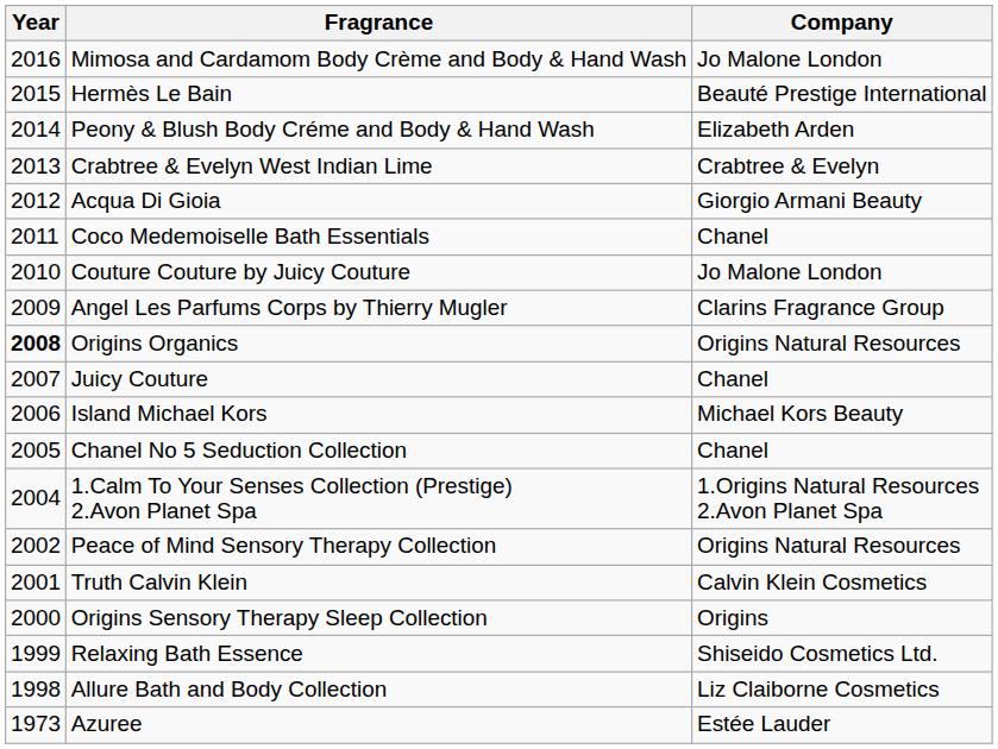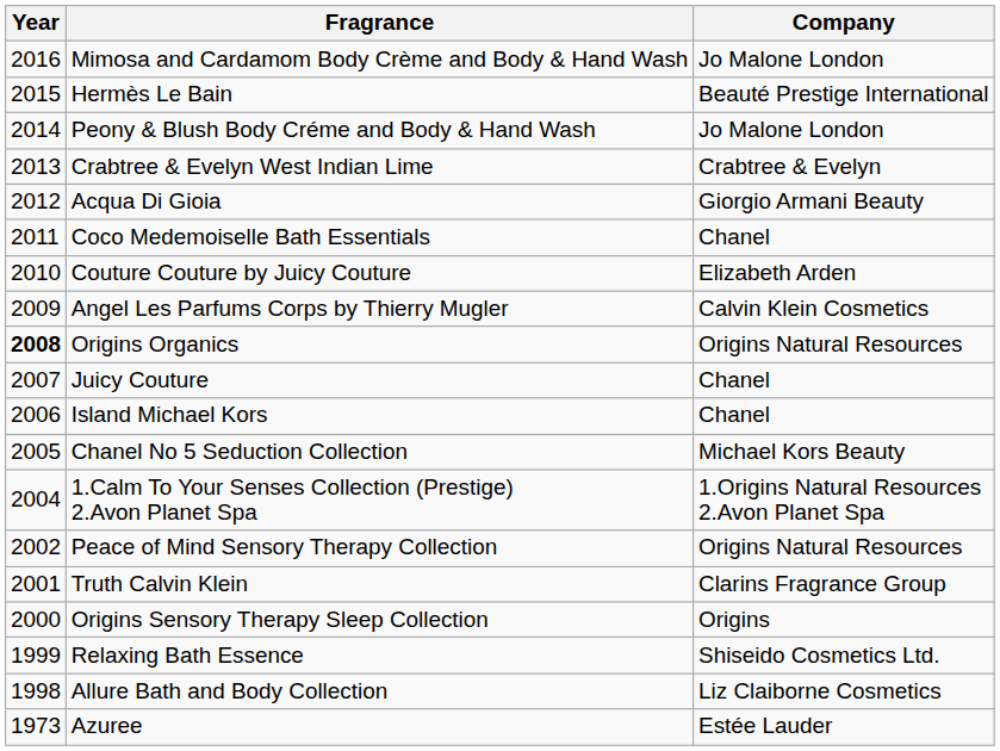 <table class="wikitable sortable">
 <tr>
 <th>Year</th>
 <th>Fragrance</th>
 <th>Company</th>
 </tr>
 <tr>
 <td>2016</td>
 <td>Mimosa and Cardamom Body Crème and Body & Hand Wash</td>
 <td>Jo Malone London</td>
 </tr>
 <tr>
 <td>2015</td>
 <td>Hermès Le Bain</td>
 <td>Beauté Prestige International</td>
 </tr>
 <tr>
 <td>2014</td>
 <td>Peony & Blush Body Créme and Body & Hand Wash</td>
-<td>Elizabeth Arden</td>
+<td>Jo Malone London</td>
 </tr>
 <tr>
 <td>2013</td>
 <td>Crabtree & Evelyn West Indian Lime</td>
 <td>Crabtree & Evelyn</td>
 </tr>
 <tr>
 <td>2012</td>
 <td>Acqua Di Gioia</td>
 <td>Giorgio Armani Beauty</td>
 </tr>
 <tr>
 <td>2011</td>
 <td>Coco Medemoiselle Bath Essentials</td>
 <td>Chanel</td>
 </tr>
 <tr>
 <td>2010</td>
 <td>Couture Couture by Juicy Couture</td>
-<td>Jo Malone London</td>
+<td>Elizabeth Arden</td>
 </tr>
 <tr>
 <td>2009</td>
 <td>Angel Les Parfums Corps by Thierry Mugler</td>
-<td>Clarins Fragrance Group</td>
+<td>Calvin Klein Cosmetics</td>
 </tr>
 <tr>
 <td><strong>2008</strong></td>
 <td>Origins Organics</td>
 <td>Origins Natural Resources</td>
 </tr>
 <tr>
 <td>2007</td>
 <td>Juicy Couture</td>
 <td>Chanel</td>
 </tr>
 <tr>
 <td>2006</td>
 <td>Island Michael Kors</td>
-<td>Michael Kors Beauty</td>
+<td>Chanel</td>
 </tr>
 <tr>
 <td>2005</td>
 <td>Chanel No 5 Seduction Collection</td>
-<td>Chanel</td>
+<td>Michael Kors Beauty</td>
 </tr>
 <tr>
 <td>2004</td>
 <td>1.Calm To Your Senses Collection (Prestige)<br>2.Avon Planet Spa</td>
 <td>1.Origins Natural Resources<br>2.Avon Planet Spa</td>
 </tr>
 <tr>
 <td>2002</td>
 <td>Peace of Mind Sensory Therapy Collection</td>
 <td>Origins Natural Resources</td>
 </tr>
 <tr>
 <td>2001</td>
 <td>Truth Calvin Klein</td>
-<td>Calvin Klein Cosmetics</td>
+<td>Clarins Fragrance Group</td>
 </tr>
 <tr>
 <td>2000</td>
 <td>Origins Sensory Therapy Sleep Collection</td>
 <td>Origins</td>
 </tr>
 <tr>
 <td>1999</td>
 <td>Relaxing Bath Essence</td>
 <td>Shiseido Cosmetics Ltd.</td>
 </tr>
 <tr>
 <td>1998</td>
 <td>Allure Bath and Body Collection</td>
 <td>Liz Claiborne Cosmetics</td>
 </tr>
 <tr>
 <td>1973</td>
 <td>Azuree</td>
 <td>Estée Lauder</td>
 </tr>
 </table>
